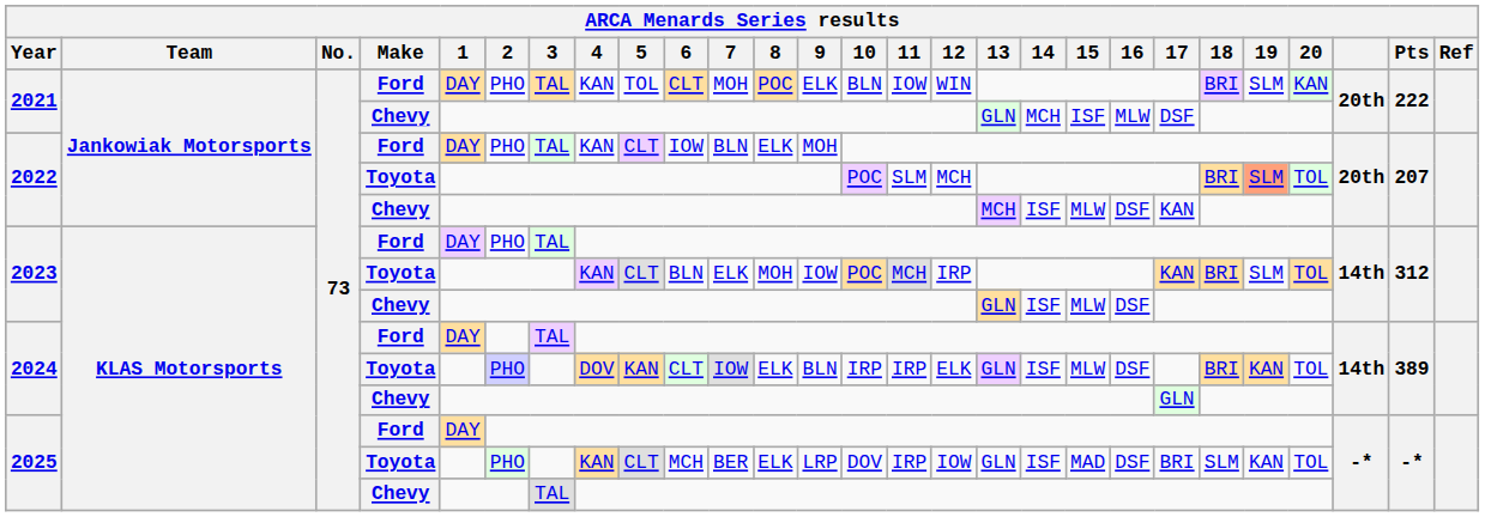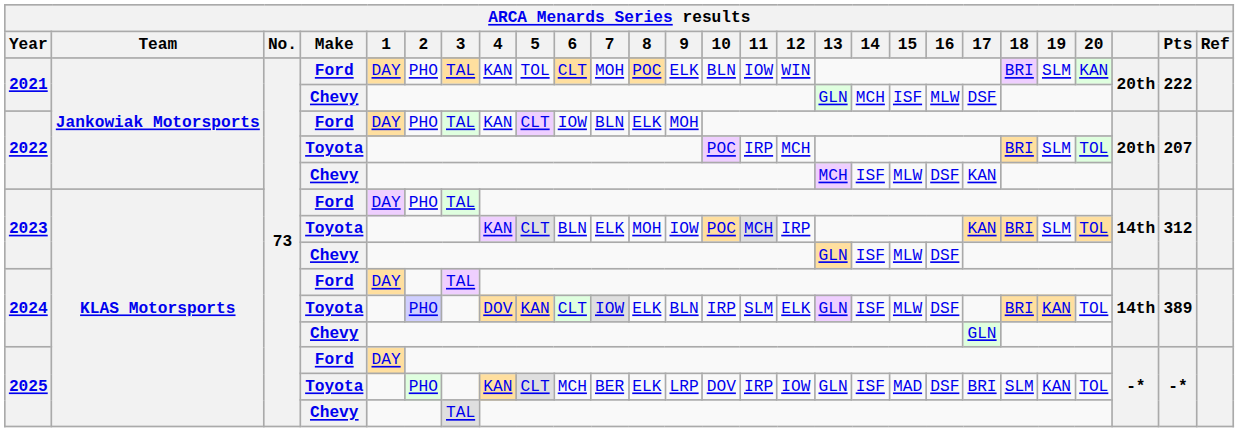 <table class="wikitable" style="text-align:center; font-size:75%">
 <tr>
 <th colspan=27><a href='#'>ARCA Menards Series</a> results</th>
 </tr>
 <tr>
 <th>Year</th>
 <th>Team</th>
 <th>No.</th>
 <th>Make</th>
 <th>1</th>
 <th>2</th>
 <th>3</th>
 <th>4</th>
 <th>5</th>
 <th>6</th>
 <th>7</th>
 <th>8</th>
 <th>9</th>
 <th>10</th>
 <th>11</th>
 <th>12</th>
 <th>13</th>
 <th>14</th>
 <th>15</th>
 <th>16</th>
 <th>17</th>
 <th>18</th>
 <th>19</th>
 <th>20</th>
 <th></th>
 <th>Pts</th>
 <th>Ref</th>
 </tr>
 <tr>
 <th rowspan=2><a href='#'>2021</a></th>
 <th rowspan=5><a href='#'>Jankowiak Motorsports</a></th>
 <th rowspan=14>73</th>
 <th><a href='#'>Ford</a></th>
 <td style="background:#FFDF9F;"><a href='#'>DAY</a><br></td>
 <td><a href='#'>PHO</a></td>
 <td style="background:#FFDF9F;"><a href='#'>TAL</a><br></td>
 <td><a href='#'>KAN</a></td>
 <td><a href='#'>TOL</a></td>
 <td style="background:#FFDF9F;"><a href='#'>CLT</a><br></td>
 <td><a href='#'>MOH</a></td>
 <td style="background:#FFDF9F;"><a href='#'>POC</a><br></td>
 <td><a href='#'>ELK</a></td>
 <td><a href='#'>BLN</a></td>
 <td><a href='#'>IOW</a></td>
 <td><a href='#'>WIN</a></td>
 <td colspan=5></td>
 <td style="background:#EFCFFF;"><a href='#'>BRI</a><br></td>
 <td><a href='#'>SLM</a></td>
 <td style="background:#DFFFDF;"><a href='#'>KAN</a><br></td>
 <th rowspan=2>20th</th>
 <th rowspan=2>222</th>
 <th rowspan=2></th>
 </tr>
 <tr>
 <th><a href='#'>Chevy</a></th>
 <td colspan=12></td>
 <td style="background:#DFFFDF;"><a href='#'>GLN</a><br></td>
 <td><a href='#'>MCH</a></td>
 <td><a href='#'>ISF</a></td>
 <td><a href='#'>MLW</a></td>
 <td><a href='#'>DSF</a></td>
 <td colspan=3></td>
 </tr>
 <tr>
 <th rowspan=3><a href='#'>2022</a></th>
 <th><a href='#'>Ford</a></th>
 <td style="background:#FFDF9F;"><a href='#'>DAY</a><br></td>
 <td><a href='#'>PHO</a></td>
 <td style="background:#DFFFDF;"><a href='#'>TAL</a><br></td>
 <td><a href='#'>KAN</a></td>
 <td style="background:#EFCFFF;"><a href='#'>CLT</a><br></td>
 <td><a href='#'>IOW</a></td>
 <td><a href='#'>BLN</a></td>
 <td><a href='#'>ELK</a></td>
 <td><a href='#'>MOH</a></td>
 <td colspan=11></td>
 <th rowspan=3>20th</th>
 <th rowspan=3>207</th>
 <th rowspan=3></th>
 </tr>
 <tr>
 <th><a href='#'>Toyota</a></th>
 <td colspan=9></td>
 <td style="background:#EFCFFF;"><a href='#'>POC</a><br></td>
-<td><a href='#'>SLM</a></td>
+<td><a href='#'>IRP</a></td>
 <td><a href='#'>MCH</a></td>
 <td colspan=5></td>
 <td style="background:#FFDF9F;"><a href='#'>BRI</a><br></td>
-<td style="background: lightsalmon;"><a href='#'>SLM</a></td>
+<td><a href='#'>SLM</a></td>
 <td style="background:#DFFFDF;"><a href='#'>TOL</a><br></td>
 </tr>
 <tr>
 <th><a href='#'>Chevy</a></th>
 <td colspan=12></td>
 <td style="background:#EFCFFF;"><a href='#'>MCH</a><br></td>
 <td><a href='#'>ISF</a></td>
 <td><a href='#'>MLW</a></td>
 <td><a href='#'>DSF</a></td>
 <td><a href='#'>KAN</a></td>
 <td colspan=3></td>
 </tr>
 <tr>
 <th rowspan=3><a href='#'>2023</a></th>
 <th rowspan=9><a href='#'>KLAS Motorsports</a></th>
 <th><a href='#'>Ford</a></th>
 <td style="background:#EFCFFF;"><a href='#'>DAY</a><br></td>
 <td><a href='#'>PHO</a></td>
 <td style="background:#DFFFDF;"><a href='#'>TAL</a><br></td>
 <td colspan=17></td>
 <th rowspan=3>14th</th>
 <th rowspan=3>312</th>
 <th rowspan=3></th>
 </tr>
 <tr>
 <th><a href='#'>Toyota</a></th>
 <td colspan=3></td>
 <td style="background:#EFCFFF;"><a href='#'>KAN</a><br></td>
 <td style="background:#DFDFDF;"><a href='#'>CLT</a><br></td>
 <td><a href='#'>BLN</a></td>
 <td><a href='#'>ELK</a></td>
 <td><a href='#'>MOH</a></td>
 <td><a href='#'>IOW</a></td>
 <td style="background:#FFDF9F;"><a href='#'>POC</a><br></td>
 <td style="background:#DFDFDF;"><a href='#'>MCH</a><br></td>
 <td><a href='#'>IRP</a></td>
 <td colspan=4></td>
 <td style="background:#FFDF9F;"><a href='#'>KAN</a><br></td>
 <td style="background:#FFDF9F;"><a href='#'>BRI</a><br></td>
 <td><a href='#'>SLM</a></td>
 <td style="background:#FFDF9F;"><a href='#'>TOL</a><br></td>
 </tr>
 <tr>
 <th><a href='#'>Chevy</a></th>
 <td colspan=12></td>
 <td style="background:#FFDF9F;"><a href='#'>GLN</a><br></td>
 <td><a href='#'>ISF</a></td>
 <td><a href='#'>MLW</a></td>
 <td><a href='#'>DSF</a></td>
 <td colspan=4></td>
 </tr>
 <tr>
 <th rowspan=3><a href='#'>2024</a></th>
 <th><a href='#'>Ford</a></th>
 <td style="background:#FFDF9F;"><a href='#'>DAY</a><br></td>
 <td></td>
 <td style="background:#EFCFFF;"><a href='#'>TAL</a><br></td>
 <td colspan=17></td>
 <th rowspan=3>14th</th>
 <th rowspan=3>389</th>
 <th rowspan=3></th>
 </tr>
 <tr>
 <th><a href='#'>Toyota</a></th>
 <td></td>
 <td style="background:#CFCFFF;"><a href='#'>PHO</a><br></td>
 <td></td>
 <td style="background:#FFDF9F;"><a href='#'>DOV</a><br></td>
 <td style="background:#FFDF9F;"><a href='#'>KAN</a><br></td>
 <td style="background:#DFFFDF;"><a href='#'>CLT</a><br></td>
 <td style="background:#DFDFDF;"><a href='#'>IOW</a><br></td>
 <td><a href='#'>ELK</a></td>
 <td><a href='#'>BLN</a></td>
 <td><a href='#'>IRP</a></td>
-<td><a href='#'>IRP</a></td>
+<td><a href='#'>SLM</a></td>
 <td><a href='#'>ELK</a></td>
 <td style="background:#EFCFFF;"><a href='#'>GLN</a><br></td>
 <td><a href='#'>ISF</a></td>
 <td><a href='#'>MLW</a></td>
 <td><a href='#'>DSF</a></td>
 <td></td>
 <td style="background:#FFDF9F;"><a href='#'>BRI</a><br></td>
 <td style="background:#FFDF9F;"><a href='#'>KAN</a><br></td>
 <td><a href='#'>TOL</a></td>
 </tr>
 <tr>
 <th><a href='#'>Chevy</a></th>
 <td colspan=16></td>
 <td style="background:#DFFFDF;"><a href='#'>GLN</a><br></td>
 <td colspan=3></td>
 </tr>
 <tr>
 <th rowspan=3><a href='#'>2025</a></th>
 <th><a href='#'>Ford</a></th>
 <td style="background:#FFDF9F;"><a href='#'>DAY</a><br></td>
 <td colspan=19></td>
 <th rowspan=3>-*</th>
 <th rowspan=3>-*</th>
 <th rowspan=3></th>
 </tr>
 <tr>
 <th><a href='#'>Toyota</a></th>
 <td></td>
 <td style="background:#DFFFDF;"><a href='#'>PHO</a><br></td>
 <td></td>
 <td style="background:#FFDF9F;"><a href='#'>KAN</a><br></td>
 <td style="background:#DFDFDF;"><a href='#'>CLT</a><br></td>
 <td><a href='#'>MCH</a></td>
 <td><a href='#'>BER</a></td>
 <td><a href='#'>ELK</a></td>
 <td><a href='#'>LRP</a></td>
 <td><a href='#'>DOV</a></td>
 <td><a href='#'>IRP</a></td>
 <td><a href='#'>IOW</a></td>
 <td><a href='#'>GLN</a></td>
 <td><a href='#'>ISF</a></td>
 <td><a href='#'>MAD</a></td>
 <td><a href='#'>DSF</a></td>
 <td><a href='#'>BRI</a></td>
 <td><a href='#'>SLM</a></td>
 <td><a href='#'>KAN</a></td>
 <td><a href='#'>TOL</a></td>
 </tr>
 <tr>
 <th><a href='#'>Chevy</a></th>
 <td colspan=2></td>
 <td style="background:#DFDFDF;"><a href='#'>TAL</a><br></td>
 <td colspan=17></td>
 </tr>
 </table>
